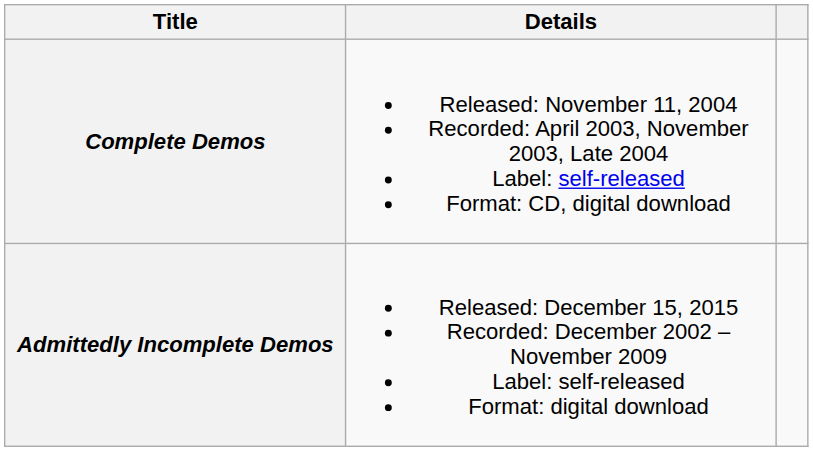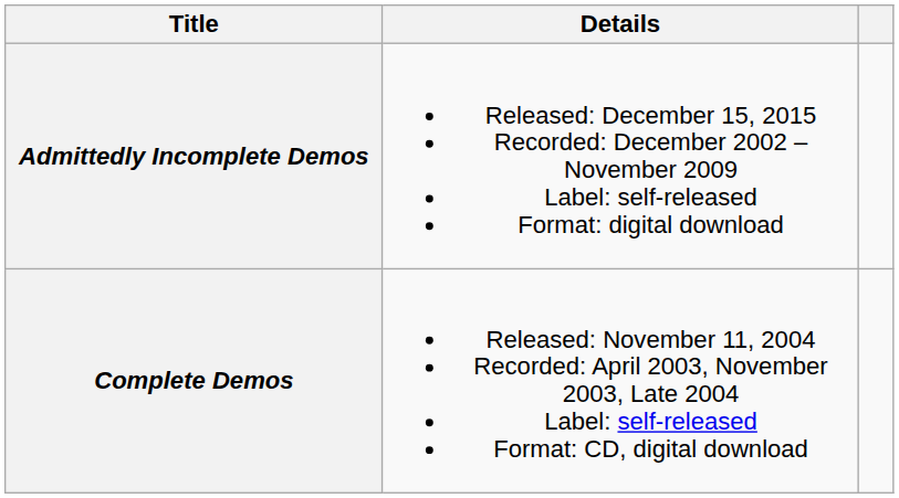 <table class="wikitable plainrowheaders" style="text-align:center;">
 <tr>
 <th scope="col" style="width:15em;">Title</th>
 <th scope="col" style="width:19em;">Details</th>
 <th scope="col" style="width:1em;"></th>
 </tr>
 <tr>
+<th scope="row"><em>Admittedly Incomplete Demos</em></th>
+<td><br><ul><li>Released: December 15, 2015</li><li>Recorded: December 2002 – November 2009</li><li>Label: self-released</li><li>Format: digital download</li></ul></td>
+<td></td>
+</tr>
+<tr>
 <th scope="row"><em>Complete Demos</em></th>
 <td><br><ul><li>Released: November 11, 2004</li><li>Recorded: April 2003, November 2003, Late 2004</li><li>Label: <a href='#'>self-released</a></li><li>Format: CD, digital download</li></ul></td>
 <td></td>
 </tr>
-<tr>
-<th scope="row"><em>Admittedly Incomplete Demos</em></th>
-<td><br><ul><li>Released: December 15, 2015</li><li>Recorded: December 2002 – November 2009</li><li>Label: self-released</li><li>Format: digital download</li></ul></td>
-<td></td>
-</tr>
 </table>
